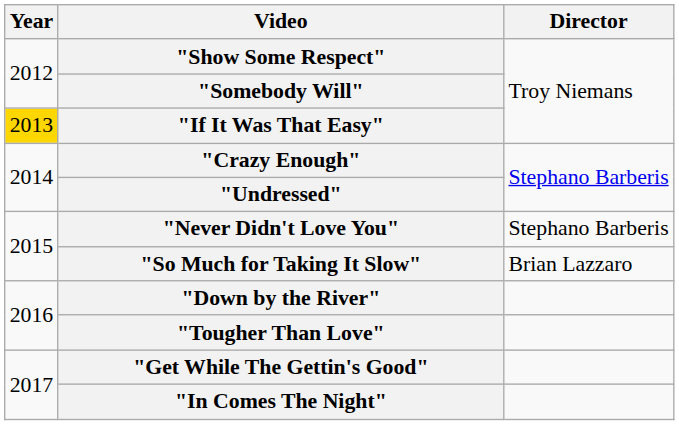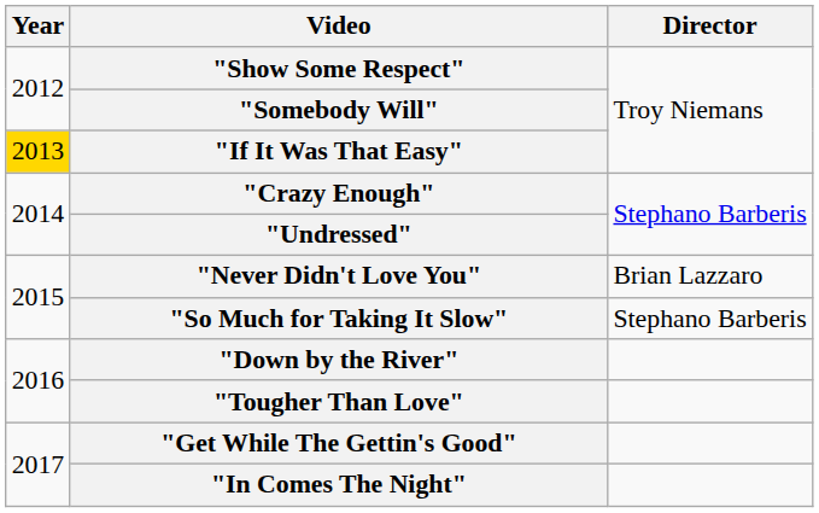 <table class="wikitable plainrowheaders">
 <tr>
 <th>Year</th>
 <th style="width:20em;">Video</th>
 <th>Director</th>
 </tr>
 <tr>
 <td rowspan="2">2012</td>
 <th scope="row">"Show Some Respect"</th>
 <td rowspan="3">Troy Niemans</td>
 </tr>
 <tr>
 <th scope="row">"Somebody Will"</th>
 </tr>
 <tr>
 <td style="background: gold;">2013</td>
 <th scope="row">"If It Was That Easy"</th>
 </tr>
 <tr>
 <td rowspan="2">2014</td>
 <th scope="row">"Crazy Enough"</th>
 <td rowspan="2"><a href='#'>Stephano Barberis</a></td>
 </tr>
 <tr>
 <th scope="row">"Undressed"</th>
 </tr>
 <tr>
 <td rowspan="2">2015</td>
 <th scope="row">"Never Didn't Love You"</th>
-<td>Stephano Barberis</td>
+<td>Brian Lazzaro</td>
 </tr>
 <tr>
 <th scope="row">"So Much for Taking It Slow"</th>
-<td>Brian Lazzaro</td>
+<td>Stephano Barberis</td>
 </tr>
 <tr>
 <td rowspan="2">2016</td>
 <th scope="row">"Down by the River"</th>
 <td></td>
 </tr>
 <tr>
 <th scope="row">"Tougher Than Love"</th>
 <td></td>
 </tr>
 <tr>
 <td rowspan="2">2017</td>
 <th scope="row">"Get While The Gettin's Good"</th>
 <td></td>
 </tr>
 <tr>
 <th scope="row">"In Comes The Night"</th>
 <td></td>
 </tr>
 </table>
